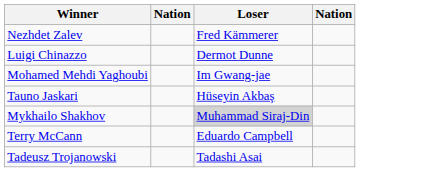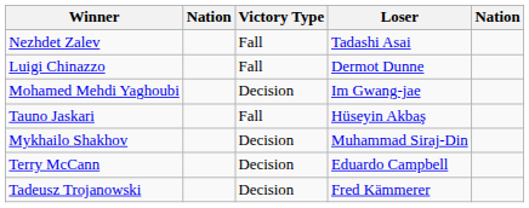 <table class="wikitable sortable" style="text-align:left;">
 <tr>
 <th>Winner</th>
 <th>Nation</th>
+<th>Victory Type</th>
 <th>Loser</th>
 <th>Nation</th>
 </tr>
 <tr>
 <td><a href='#'>Nezhdet Zalev</a></td>
 <td></td>
-<td><a href='#'>Fred Kämmerer</a></td>
+<td>Fall</td>
+<td><a href='#'>Tadashi Asai</a></td>
 <td></td>
 </tr>
 <tr>
 <td><a href='#'>Luigi Chinazzo</a></td>
 <td></td>
+<td>Fall</td>
 <td><a href='#'>Dermot Dunne</a></td>
 <td></td>
 </tr>
 <tr>
 <td><a href='#'>Mohamed Mehdi Yaghoubi</a></td>
 <td></td>
+<td>Decision</td>
 <td><a href='#'>Im Gwang-jae</a></td>
 <td></td>
 </tr>
 <tr>
 <td><a href='#'>Tauno Jaskari</a></td>
 <td></td>
+<td>Fall</td>
 <td><a href='#'>Hüseyin Akbaş</a></td>
 <td></td>
 </tr>
 <tr>
 <td><a href='#'>Mykhailo Shakhov</a></td>
 <td></td>
-<td style="background: lightgrey;"><a href='#'>Muhammad Siraj-Din</a></td>
+<td>Decision</td>
+<td><a href='#'>Muhammad Siraj-Din</a></td>
 <td></td>
 </tr>
 <tr>
 <td><a href='#'>Terry McCann</a></td>
 <td></td>
+<td>Decision</td>
 <td><a href='#'>Eduardo Campbell</a></td>
 <td></td>
 </tr>
 <tr>
 <td><a href='#'>Tadeusz Trojanowski</a></td>
 <td></td>
-<td><a href='#'>Tadashi Asai</a></td>
+<td>Decision</td>
+<td><a href='#'>Fred Kämmerer</a></td>
 <td></td>
 </tr>
 </table>
